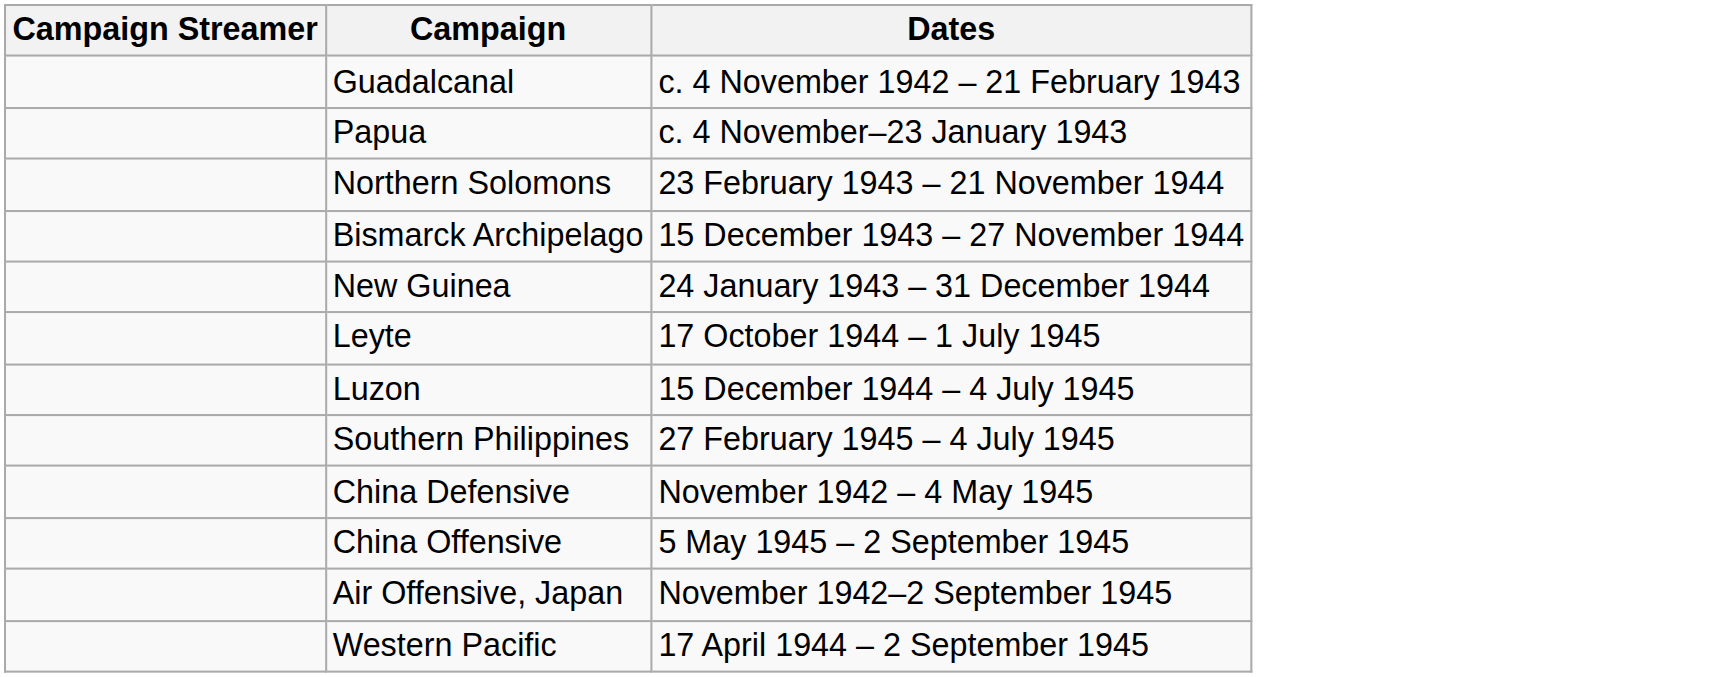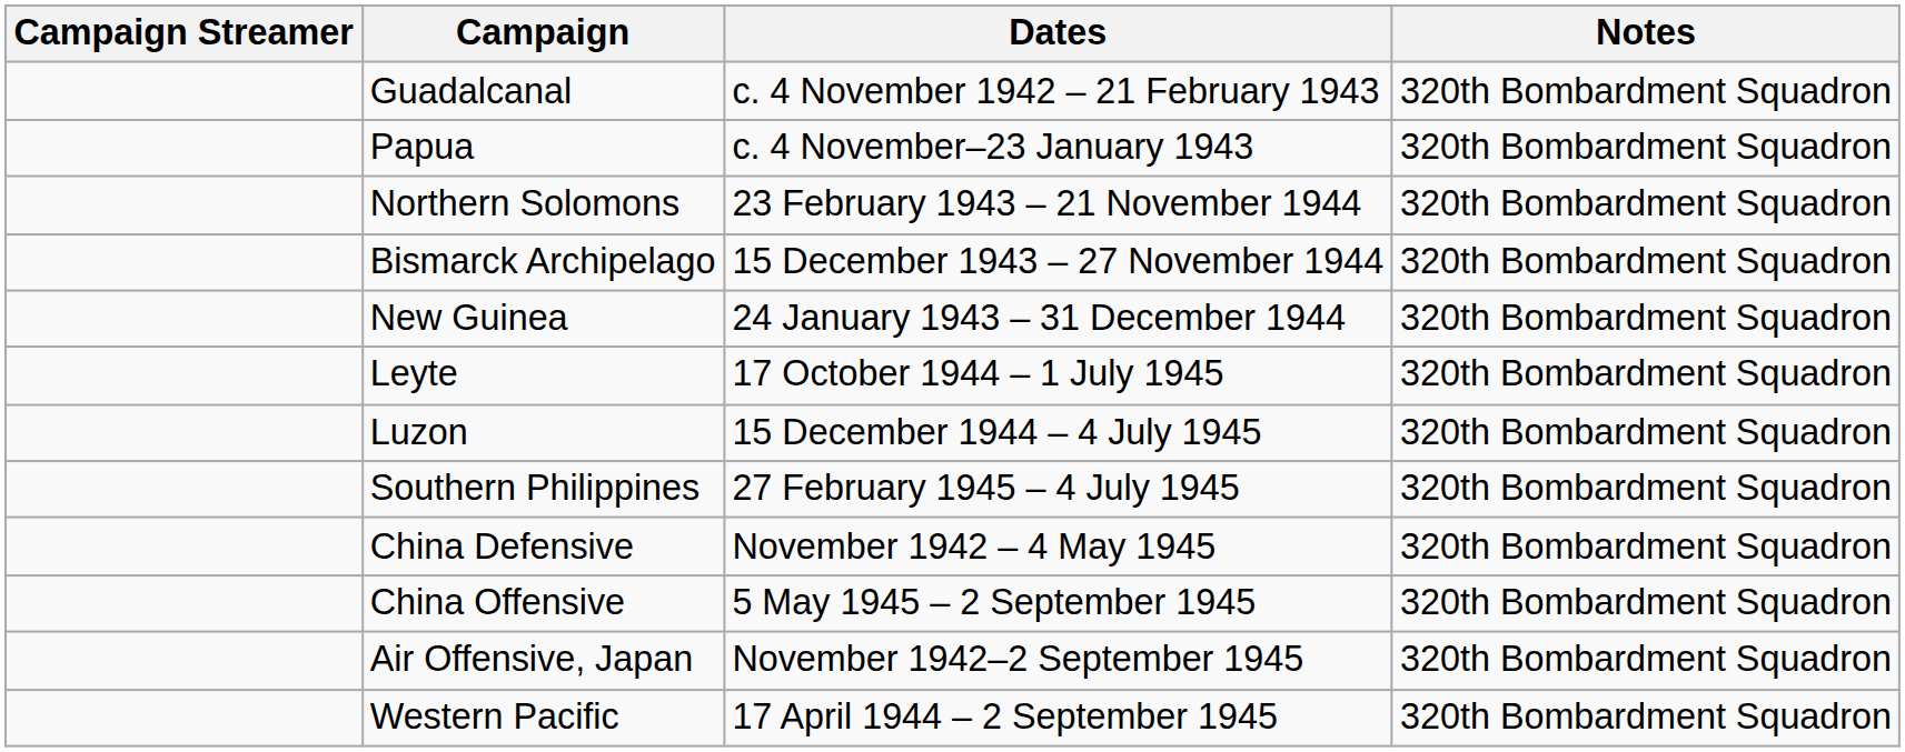 <table class="wikitable">
 <tr style="background:#efefef;">
 <th>Campaign Streamer</th>
 <th>Campaign</th>
 <th>Dates</th>
+<th>Notes</th>
 </tr>
 <tr>
 <td></td>
 <td>Guadalcanal</td>
 <td>c. 4 November 1942 – 21 February 1943</td>
+<td>320th Bombardment Squadron</td>
 </tr>
 <tr>
 <td></td>
 <td>Papua</td>
 <td>c. 4 November–23 January 1943</td>
+<td>320th Bombardment Squadron</td>
 </tr>
 <tr>
 <td></td>
 <td>Northern Solomons</td>
 <td>23 February 1943 – 21 November 1944</td>
+<td>320th Bombardment Squadron</td>
 </tr>
 <tr>
 <td></td>
 <td>Bismarck Archipelago</td>
 <td>15 December 1943 – 27 November 1944</td>
+<td>320th Bombardment Squadron</td>
 </tr>
 <tr>
 <td></td>
 <td>New Guinea</td>
 <td>24 January 1943 – 31 December 1944</td>
+<td>320th Bombardment Squadron</td>
 </tr>
 <tr>
 <td></td>
 <td>Leyte</td>
 <td>17 October 1944 – 1 July 1945</td>
+<td>320th Bombardment Squadron</td>
 </tr>
 <tr>
 <td></td>
 <td>Luzon</td>
 <td>15 December 1944 – 4 July 1945</td>
+<td>320th Bombardment Squadron</td>
 </tr>
 <tr>
 <td></td>
 <td>Southern Philippines</td>
 <td>27 February 1945 – 4 July 1945</td>
+<td>320th Bombardment Squadron</td>
 </tr>
 <tr>
 <td></td>
 <td>China Defensive</td>
 <td>November 1942 – 4 May 1945</td>
+<td>320th Bombardment Squadron</td>
 </tr>
 <tr>
 <td></td>
 <td>China Offensive</td>
 <td>5 May 1945 – 2 September 1945</td>
+<td>320th Bombardment Squadron</td>
 </tr>
 <tr>
 <td></td>
 <td>Air Offensive, Japan</td>
 <td>November 1942–2 September 1945</td>
+<td>320th Bombardment Squadron</td>
 </tr>
 <tr>
 <td></td>
 <td>Western Pacific</td>
 <td>17 April 1944 – 2 September 1945</td>
+<td>320th Bombardment Squadron</td>
 </tr>
 </table>
